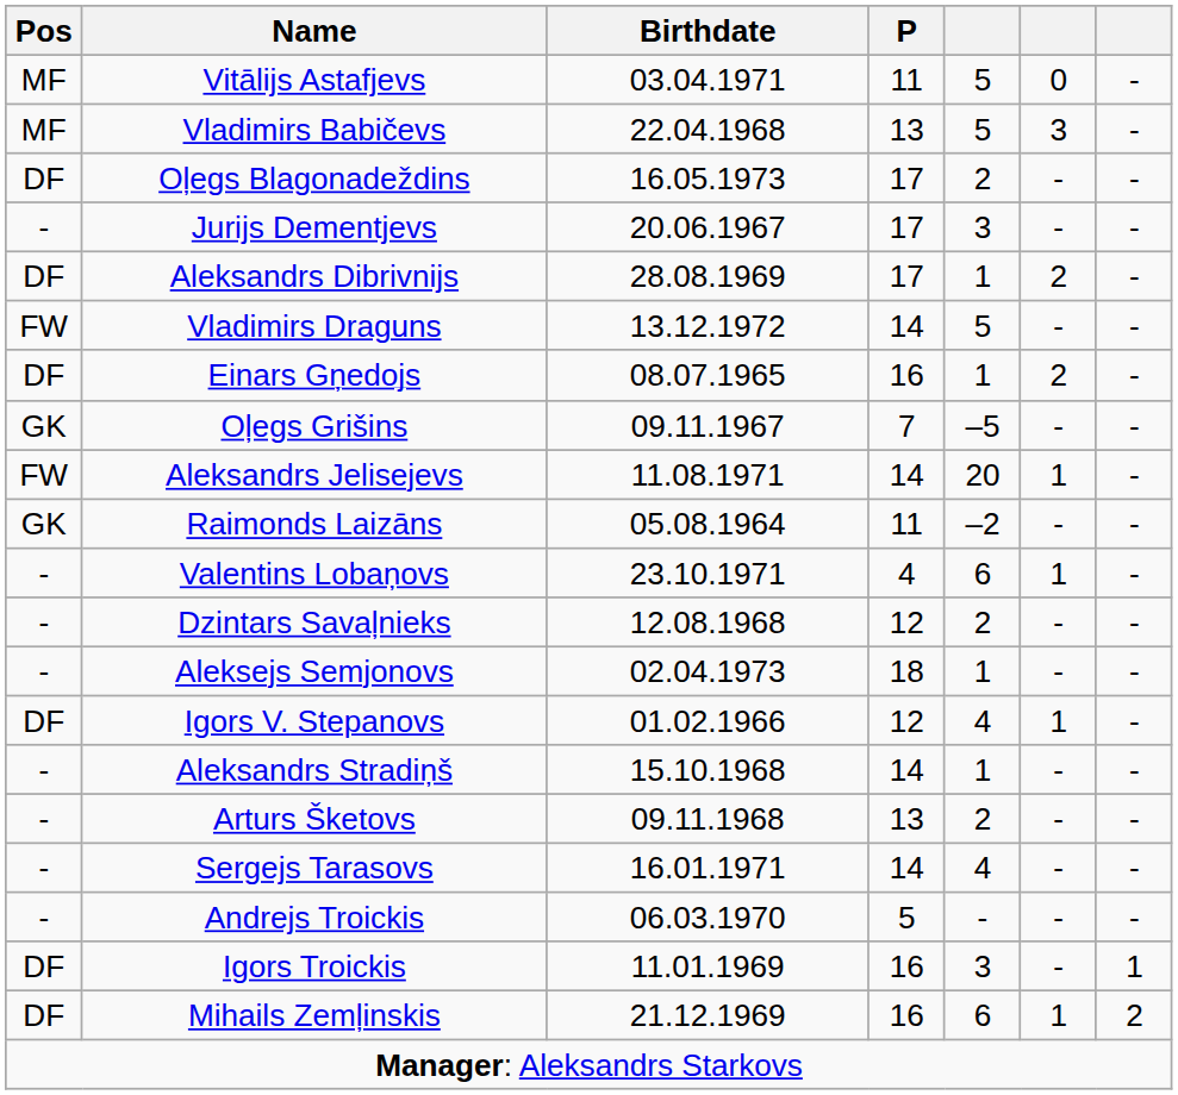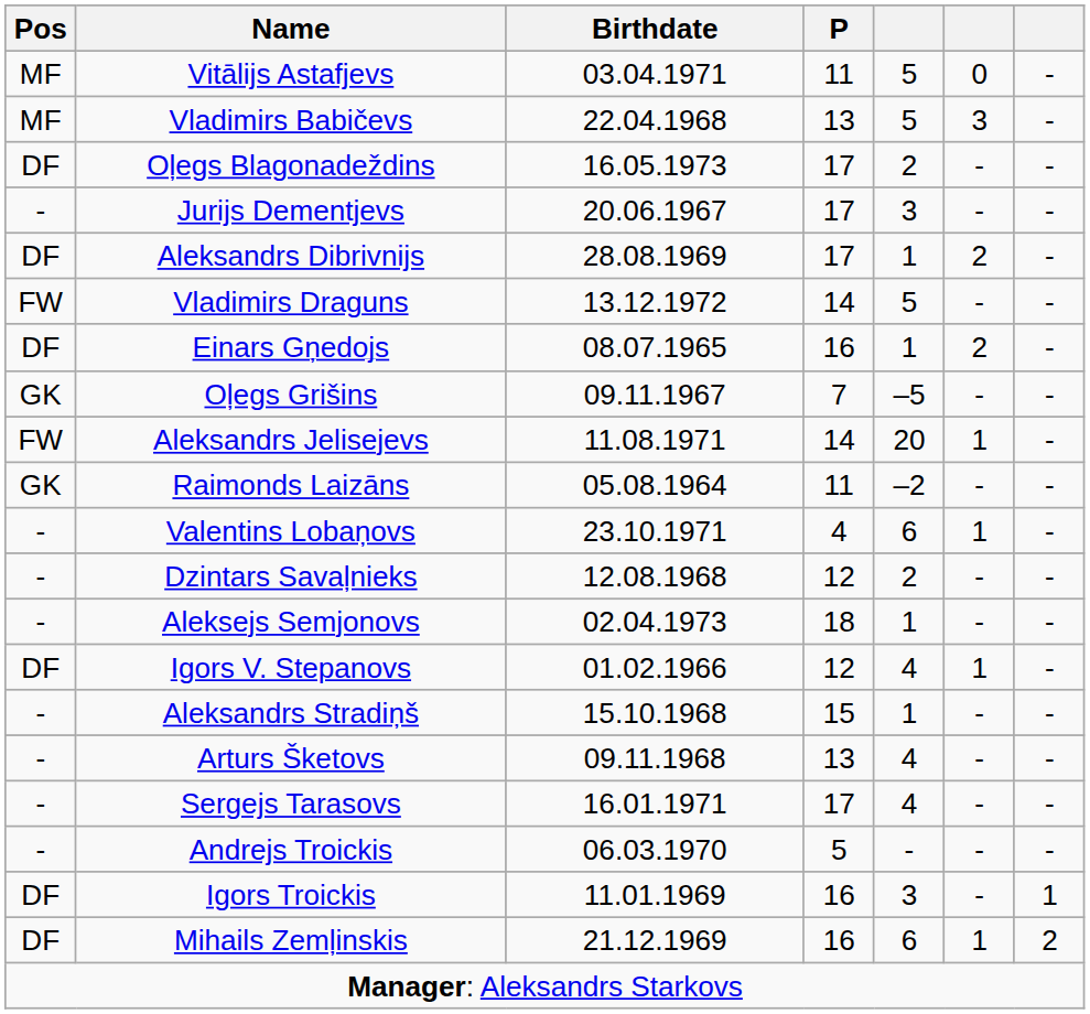 <table class="wikitable" style="font-size:95%; text-align:center;">
 <tr bgcolor="#efefef">
 <th width="30">Pos</th>
 <th width="220">Name</th>
 <th width="150">Birthdate</th>
 <th width="30">P</th>
 <th width="30"></th>
 <th width="30"></th>
 <th width="30"></th>
 </tr>
 <tr>
 <td>MF</td>
 <td> <a href='#'>Vitālijs Astafjevs</a></td>
 <td>03.04.1971</td>
 <td>11</td>
 <td>5</td>
 <td>0</td>
 <td>-</td>
 </tr>
 <tr>
 <td>MF</td>
 <td> <a href='#'>Vladimirs Babičevs</a></td>
 <td>22.04.1968</td>
 <td>13</td>
 <td>5</td>
 <td>3</td>
 <td>-</td>
 </tr>
 <tr>
 <td>DF</td>
 <td> <a href='#'>Oļegs Blagonadeždins</a></td>
 <td>16.05.1973</td>
 <td>17</td>
 <td>2</td>
 <td>-</td>
 <td>-</td>
 </tr>
 <tr>
 <td>-</td>
 <td> <a href='#'>Jurijs Dementjevs</a></td>
 <td>20.06.1967</td>
 <td>17</td>
 <td>3</td>
 <td>-</td>
 <td>-</td>
 </tr>
 <tr>
 <td>DF</td>
 <td> <a href='#'>Aleksandrs Dibrivnijs</a></td>
 <td>28.08.1969</td>
 <td>17</td>
 <td>1</td>
 <td>2</td>
 <td>-</td>
 </tr>
 <tr>
 <td>FW</td>
 <td> <a href='#'>Vladimirs Draguns</a></td>
 <td>13.12.1972</td>
 <td>14</td>
 <td>5</td>
 <td>-</td>
 <td>-</td>
 </tr>
 <tr>
 <td>DF</td>
 <td> <a href='#'>Einars Gņedojs</a></td>
 <td>08.07.1965</td>
 <td>16</td>
 <td>1</td>
 <td>2</td>
 <td>-</td>
 </tr>
 <tr>
 <td>GK</td>
 <td> <a href='#'>Oļegs Grišins</a></td>
 <td>09.11.1967</td>
 <td>7</td>
 <td>–5</td>
 <td>-</td>
 <td>-</td>
 </tr>
 <tr>
 <td>FW</td>
 <td> <a href='#'>Aleksandrs Jelisejevs</a></td>
 <td>11.08.1971</td>
 <td>14</td>
 <td>20</td>
 <td>1</td>
 <td>-</td>
 </tr>
 <tr>
 <td>GK</td>
 <td> <a href='#'>Raimonds Laizāns</a></td>
 <td>05.08.1964</td>
 <td>11</td>
 <td>–2</td>
 <td>-</td>
 <td>-</td>
 </tr>
 <tr>
 <td>-</td>
 <td> <a href='#'>Valentins Lobaņovs</a></td>
 <td>23.10.1971</td>
 <td>4</td>
 <td>6</td>
 <td>1</td>
 <td>-</td>
 </tr>
 <tr>
 <td>-</td>
 <td> <a href='#'>Dzintars Savaļnieks</a></td>
 <td>12.08.1968</td>
 <td>12</td>
 <td>2</td>
 <td>-</td>
 <td>-</td>
 </tr>
 <tr>
 <td>-</td>
 <td> <a href='#'>Aleksejs Semjonovs</a></td>
 <td>02.04.1973</td>
 <td>18</td>
 <td>1</td>
 <td>-</td>
 <td>-</td>
 </tr>
 <tr>
 <td>DF</td>
 <td> <a href='#'>Igors V. Stepanovs</a></td>
 <td>01.02.1966</td>
 <td>12</td>
 <td>4</td>
 <td>1</td>
 <td>-</td>
 </tr>
 <tr>
 <td>-</td>
 <td> <a href='#'>Aleksandrs Stradiņš</a></td>
 <td>15.10.1968</td>
-<td>14</td>
+<td>15</td>
 <td>1</td>
 <td>-</td>
 <td>-</td>
 </tr>
 <tr>
 <td>-</td>
 <td> <a href='#'>Arturs Šketovs</a></td>
 <td>09.11.1968</td>
 <td>13</td>
-<td>2</td>
+<td>4</td>
 <td>-</td>
 <td>-</td>
 </tr>
 <tr>
 <td>-</td>
 <td> <a href='#'>Sergejs Tarasovs</a></td>
 <td>16.01.1971</td>
-<td>14</td>
+<td>17</td>
 <td>4</td>
 <td>-</td>
 <td>-</td>
 </tr>
 <tr>
 <td>-</td>
 <td> <a href='#'>Andrejs Troickis</a></td>
 <td>06.03.1970</td>
 <td>5</td>
 <td>-</td>
 <td>-</td>
 <td>-</td>
 </tr>
 <tr>
 <td>DF</td>
 <td> <a href='#'>Igors Troickis</a></td>
 <td>11.01.1969</td>
 <td>16</td>
 <td>3</td>
 <td>-</td>
 <td>1</td>
 </tr>
 <tr>
 <td>DF</td>
 <td> <a href='#'>Mihails Zemļinskis</a></td>
 <td>21.12.1969</td>
 <td>16</td>
 <td>6</td>
 <td>1</td>
 <td>2</td>
 </tr>
 <tr>
 <td colspan=7 align=center><strong>Manager</strong>:  <a href='#'>Aleksandrs Starkovs</a></td>
 </tr>
 </table>
